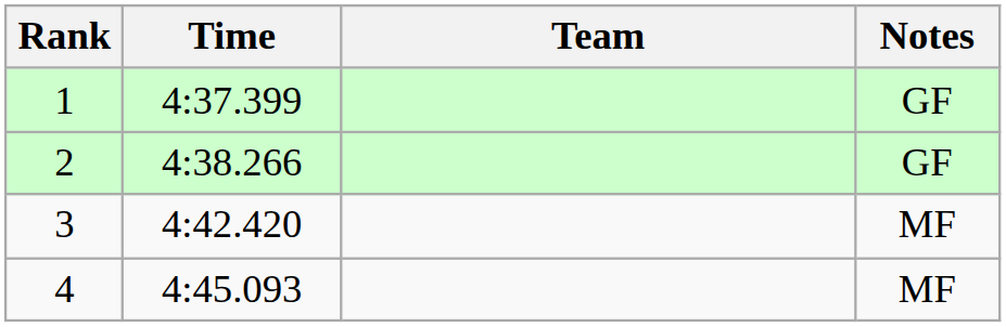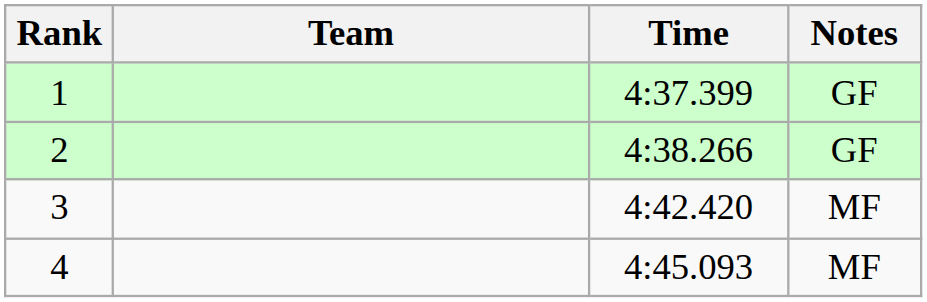 <table class=wikitable style="text-align:center">
 <tr>
 <th width=40>Rank</th>
+<th width=200>Team</th>
 <th width=80>Time</th>
-<th width=200>Team</th>
 <th width=50>Notes</th>
 </tr>
 <tr bgcolor="#ccffcc">
 <td>1</td>
+<td align=left></td>
 <td>4:37.399</td>
-<td align=left></td>
 <td>GF</td>
 </tr>
 <tr bgcolor="#ccffcc">
 <td>2</td>
+<td align=left></td>
 <td>4:38.266</td>
-<td align=left></td>
 <td>GF</td>
 </tr>
 <tr>
 <td>3</td>
+<td align=left></td>
 <td>4:42.420</td>
-<td align=left></td>
 <td>MF</td>
 </tr>
 <tr>
 <td>4</td>
+<td align=left></td>
 <td>4:45.093</td>
-<td align=left></td>
 <td>MF</td>
 </tr>
 </table>
